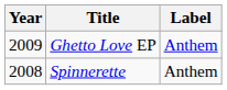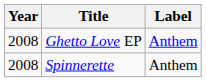 <table class="wikitable">
 <tr>
 <th><strong>Year</strong></th>
 <th><strong>Title</strong></th>
 <th><strong>Label</strong></th>
 </tr>
 <tr>
-<td>2009</td>
+<td>2008</td>
 <td><em><a href='#'>Ghetto Love</a></em> EP</td>
 <td><a href='#'>Anthem</a></td>
 </tr>
 <tr>
 <td>2008</td>
 <td><em><a href='#'>Spinnerette</a></em></td>
 <td>Anthem</td>
 </tr>
 </table>
